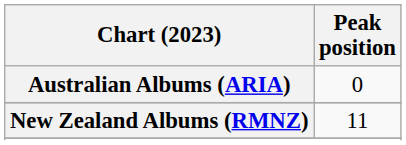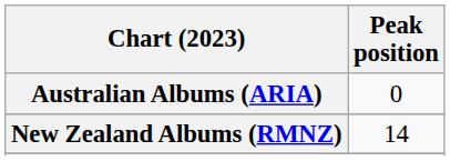 <table class="wikitable sortable plainrowheaders" style="text-align:center">
 <tr>
 <th scope="col">Chart (2023)</th>
 <th scope="col">Peak<br>position</th>
 </tr>
 <tr>
 <th scope="row">Australian Albums (<a href='#'>ARIA</a>)</th>
 <td>0</td>
 </tr>
 <tr>
 </tr>
 <tr>
 </tr>
 <tr>
 <th scope="row">New Zealand Albums (<a href='#'>RMNZ</a>)</th>
-<td>11</td>
+<td>14</td>
 </tr>
 <tr>
 </tr>
 <tr>
 </tr>
 </table>
